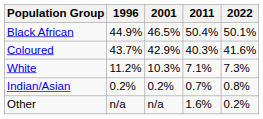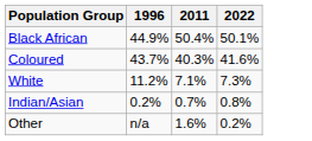 <table class="wikitable">
 <tr>
 <th>Population Group</th>
 <th>1996</th>
-<th>2001</th>
 <th>2011</th>
 <th>2022</th>
 </tr>
 <tr>
 <td><a href='#'>Black African</a></td>
 <td>44.9%</td>
-<td>46.5%</td>
 <td>50.4%</td>
 <td>50.1%</td>
 </tr>
 <tr>
 <td><a href='#'>Coloured</a></td>
 <td>43.7%</td>
-<td>42.9%</td>
 <td>40.3%</td>
 <td>41.6%</td>
 </tr>
 <tr>
 <td><a href='#'>White</a></td>
 <td>11.2%</td>
-<td>10.3%</td>
 <td>7.1%</td>
 <td>7.3%</td>
 </tr>
 <tr>
 <td><a href='#'>Indian/Asian</a></td>
-<td>0.2%</td>
 <td>0.2%</td>
 <td>0.7%</td>
 <td>0.8%</td>
 </tr>
 <tr>
 <td>Other</td>
 <td>n/a</td>
-<td>n/a</td>
 <td>1.6%</td>
 <td>0.2%</td>
 </tr>
 </table>
